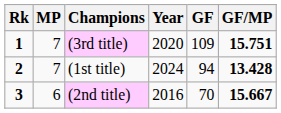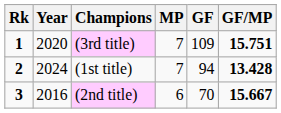 <table class="wikitable" style="text-align: right; font-size: 90%; margin-left: 1em;">
 <tr>
 <th>Rk</th>
+<th>Year</th>
+<th>Champions</th>
 <th>MP</th>
-<th>Champions</th>
-<th>Year</th>
 <th>GF</th>
 <th>GF/MP</th>
 </tr>
 <tr>
 <td style="text-align: center;"><strong>1</strong></td>
+<td style="text-align: center;">2020</td>
+<td style="background-color: #ffccff; text-align: left;"> (3rd title)</td>
 <td>7</td>
-<td style="background-color: #ffccff; text-align: left;"> (3rd title)</td>
-<td style="text-align: center;">2020</td>
 <td>109</td>
 <td><strong>15.751</strong></td>
 </tr>
 <tr>
 <td style="text-align: center;"><strong>2</strong></td>
+<td style="text-align: center;">2024</td>
+<td style="text-align: left;"> (1st title)</td>
 <td>7</td>
-<td style="text-align: left;"> (1st title)</td>
-<td style="text-align: center;">2024</td>
 <td>94</td>
 <td><strong>13.428</strong></td>
 </tr>
 <tr>
 <td style="text-align: center;"><strong>3</strong></td>
+<td style="text-align: center;">2016</td>
+<td style="background-color: #ffccff; text-align: left;"> (2nd title)</td>
 <td>6</td>
-<td style="background-color: #ffccff; text-align: left;"> (2nd title)</td>
-<td style="text-align: center;">2016</td>
 <td>70</td>
 <td><strong>15.667</strong></td>
 </tr>
 </table>
